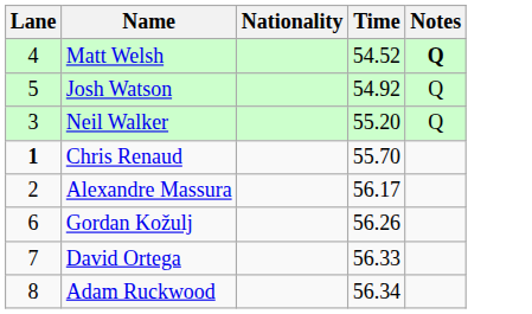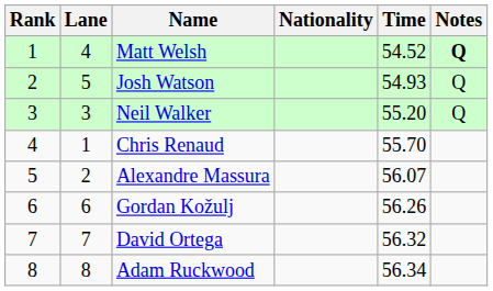 <table class="wikitable sortable" style="text-align:center">
 <tr>
+<th>Rank</th>
 <th>Lane</th>
 <th>Name</th>
 <th>Nationality</th>
 <th>Time</th>
 <th>Notes</th>
 </tr>
 <tr bgcolor=#cfc>
+<td>1</td>
 <td>4</td>
 <td align=left><a href='#'>Matt Welsh</a></td>
 <td align=left></td>
 <td>54.52</td>
 <td><strong>Q</strong></td>
 </tr>
 <tr bgcolor=#cfc>
+<td>2</td>
 <td>5</td>
 <td align=left><a href='#'>Josh Watson</a></td>
 <td align=left></td>
-<td>54.92</td>
+<td>54.93</td>
 <td>Q</td>
 </tr>
 <tr bgcolor=#cfc>
+<td>3</td>
 <td>3</td>
 <td align=left><a href='#'>Neil Walker</a></td>
 <td align=left></td>
 <td>55.20</td>
 <td>Q</td>
 </tr>
 <tr>
-<td><strong>1</strong></td>
+<td>4</td>
+<td>1</td>
 <td align=left><a href='#'>Chris Renaud</a></td>
 <td align=left></td>
 <td>55.70</td>
 <td></td>
 </tr>
 <tr>
+<td>5</td>
 <td>2</td>
 <td align=left><a href='#'>Alexandre Massura</a></td>
 <td align=left></td>
-<td>56.17</td>
+<td>56.07</td>
 <td></td>
 </tr>
 <tr>
+<td>6</td>
 <td>6</td>
 <td align=left><a href='#'>Gordan Kožulj</a></td>
 <td align=left></td>
 <td>56.26</td>
 <td></td>
 </tr>
 <tr>
 <td>7</td>
+<td>7</td>
 <td align=left><a href='#'>David Ortega</a></td>
 <td align=left></td>
-<td>56.33</td>
+<td>56.32</td>
 <td></td>
 </tr>
 <tr>
+<td>8</td>
 <td>8</td>
 <td align=left><a href='#'>Adam Ruckwood</a></td>
 <td align=left></td>
 <td>56.34</td>
 <td></td>
 </tr>
 </table>
